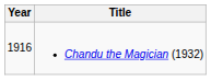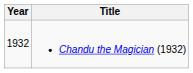 <table class="wikitable sortable">
 <tr>
 <th>Year</th>
 <th>Title</th>
 </tr>
 <tr>
-<td>1916</td>
+<td>1932</td>
 <td><br><ul><li><em><a href='#'>Chandu the Magician</a></em> (1932)</li></ul></td>
 </tr>
 </table>
